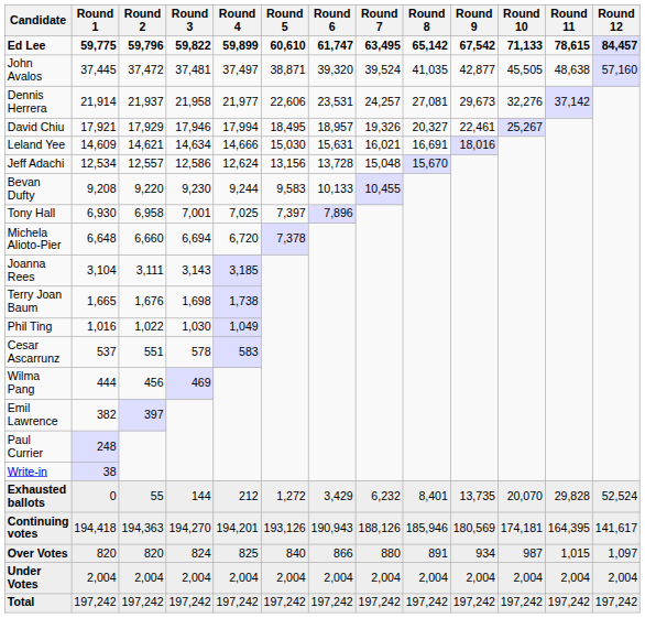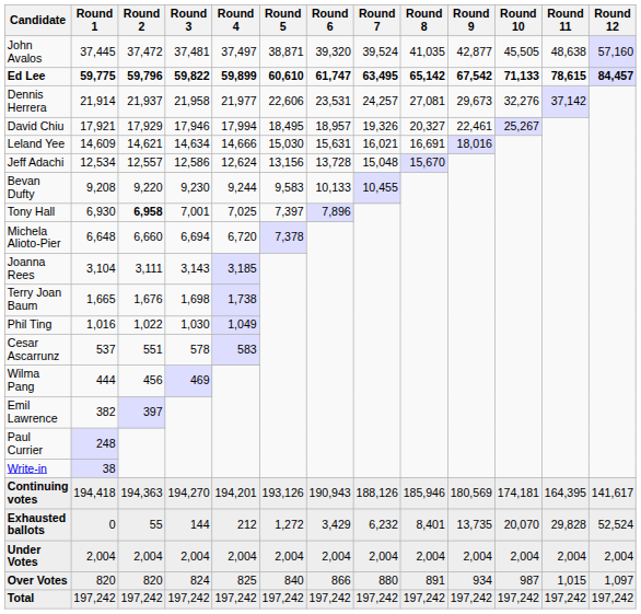 <table class="wikitable" style="text-align: right;">
 <tr>
 <th align="left">Candidate</th>
 <th>Round 1</th>
 <th>Round 2</th>
 <th>Round 3</th>
 <th>Round 4</th>
 <th>Round 5</th>
 <th>Round 6</th>
 <th>Round 7</th>
 <th>Round 8</th>
 <th>Round 9</th>
 <th>Round 10</th>
 <th>Round 11</th>
 <th>Round 12</th>
 </tr>
 <tr>
+<td align="left">John Avalos</td>
+<td>37,445</td>
+<td>37,472</td>
+<td>37,481</td>
+<td>37,497</td>
+<td>38,871</td>
+<td>39,320</td>
+<td>39,524</td>
+<td>41,035</td>
+<td>42,877</td>
+<td>45,505</td>
+<td>48,638</td>
+<td bgcolor="#ddddff">57,160</td>
+</tr>
+<tr>
 <td align="left"><strong>Ed Lee</strong></td>
 <td><strong>59,775</strong></td>
 <td><strong>59,796</strong></td>
 <td><strong>59,822</strong></td>
 <td><strong>59,899</strong></td>
 <td><strong>60,610</strong></td>
 <td><strong>61,747</strong></td>
 <td><strong>63,495</strong></td>
 <td><strong>65,142</strong></td>
 <td><strong>67,542</strong></td>
 <td><strong>71,133</strong></td>
 <td><strong>78,615</strong></td>
 <td bgcolor="#ddddff"><strong>84,457</strong></td>
-</tr>
-<tr>
-<td align="left">John Avalos</td>
-<td>37,445</td>
-<td>37,472</td>
-<td>37,481</td>
-<td>37,497</td>
-<td>38,871</td>
-<td>39,320</td>
-<td>39,524</td>
-<td>41,035</td>
-<td>42,877</td>
-<td>45,505</td>
-<td>48,638</td>
-<td bgcolor="#ddddff">57,160</td>
 </tr>
 <tr>
 <td align="left">Dennis Herrera</td>
 <td>21,914</td>
 <td>21,937</td>
 <td>21,958</td>
 <td>21,977</td>
 <td>22,606</td>
 <td>23,531</td>
 <td>24,257</td>
 <td>27,081</td>
 <td>29,673</td>
 <td>32,276</td>
 <td bgcolor="#ddddff">37,142</td>
 <td rowspan="15"></td>
 </tr>
 <tr>
 <td align="left">David Chiu</td>
 <td>17,921</td>
 <td>17,929</td>
 <td>17,946</td>
 <td>17,994</td>
 <td>18,495</td>
 <td>18,957</td>
 <td>19,326</td>
 <td>20,327</td>
 <td>22,461</td>
 <td bgcolor="#ddddff">25,267</td>
 <td rowspan="14"></td>
 </tr>
 <tr>
 <td align="left">Leland Yee</td>
 <td>14,609</td>
 <td>14,621</td>
 <td>14,634</td>
 <td>14,666</td>
 <td>15,030</td>
 <td>15,631</td>
 <td>16,021</td>
 <td>16,691</td>
 <td bgcolor="#ddddff">18,016</td>
 <td rowspan="13"></td>
 </tr>
 <tr>
 <td align="left">Jeff Adachi</td>
 <td>12,534</td>
 <td>12,557</td>
 <td>12,586</td>
 <td>12,624</td>
 <td>13,156</td>
 <td>13,728</td>
 <td>15,048</td>
 <td bgcolor="#ddddff">15,670</td>
 <td rowspan="12"></td>
 </tr>
 <tr>
 <td align="left">Bevan Dufty</td>
 <td>9,208</td>
 <td>9,220</td>
 <td>9,230</td>
 <td>9,244</td>
 <td>9,583</td>
 <td>10,133</td>
 <td bgcolor="#ddddff">10,455</td>
 <td rowspan="11"></td>
 </tr>
 <tr>
 <td align="left">Tony Hall</td>
 <td>6,930</td>
-<td>6,958</td>
+<td><strong>6,958</strong></td>
 <td>7,001</td>
 <td>7,025</td>
 <td>7,397</td>
 <td bgcolor="#ddddff">7,896</td>
 <td rowspan="10"></td>
 </tr>
 <tr>
 <td align="left">Michela Alioto-Pier</td>
 <td>6,648</td>
 <td>6,660</td>
 <td>6,694</td>
 <td>6,720</td>
 <td bgcolor="#ddddff">7,378</td>
 <td rowspan="9"></td>
 </tr>
 <tr>
 <td align="left">Joanna Rees</td>
 <td>3,104</td>
 <td>3,111</td>
 <td>3,143</td>
 <td bgcolor="#ddddff">3,185</td>
 <td rowspan="8"></td>
 </tr>
 <tr>
 <td align="left">Terry Joan Baum</td>
 <td>1,665</td>
 <td>1,676</td>
 <td>1,698</td>
 <td bgcolor="#ddddff">1,738</td>
 </tr>
 <tr>
 <td align="left">Phil Ting</td>
 <td>1,016</td>
 <td>1,022</td>
 <td>1,030</td>
 <td bgcolor="#ddddff">1,049</td>
 </tr>
 <tr>
 <td align="left">Cesar Ascarrunz</td>
 <td>537</td>
 <td>551</td>
 <td>578</td>
 <td bgcolor="#ddddff">583</td>
 </tr>
 <tr>
 <td align="left">Wilma Pang</td>
 <td>444</td>
 <td>456</td>
 <td bgcolor="#ddddff">469</td>
 <td rowspan="4"></td>
 </tr>
 <tr>
 <td align="left">Emil Lawrence</td>
 <td>382</td>
 <td bgcolor="#ddddff">397</td>
 <td rowspan ="3"></td>
 </tr>
 <tr>
 <td align="left">Paul Currier</td>
 <td bgcolor="#ddddff">248</td>
 <td rowspan="2"></td>
 </tr>
 <tr>
 <td align="left"><a href='#'>Write-in</a></td>
 <td bgcolor="#ddddff">38</td>
 </tr>
 <tr bgcolor="#EEEEEE">
+<td align="left"><strong>Continuing votes</strong></td>
+<td>194,418</td>
+<td>194,363</td>
+<td>194,270</td>
+<td>194,201</td>
+<td>193,126</td>
+<td>190,943</td>
+<td>188,126</td>
+<td>185,946</td>
+<td>180,569</td>
+<td>174,181</td>
+<td>164,395</td>
+<td>141,617</td>
+</tr>
+<tr bgcolor="#EEEEEE">
 <td align="left"><strong>Exhausted ballots</strong></td>
 <td>0</td>
 <td>55</td>
 <td>144</td>
 <td>212</td>
 <td>1,272</td>
 <td>3,429</td>
 <td>6,232</td>
 <td>8,401</td>
 <td>13,735</td>
 <td>20,070</td>
 <td>29,828</td>
 <td>52,524</td>
 </tr>
 <tr bgcolor="#EEEEEE">
-<td align="left"><strong>Continuing votes</strong></td>
-<td>194,418</td>
-<td>194,363</td>
-<td>194,270</td>
-<td>194,201</td>
-<td>193,126</td>
-<td>190,943</td>
-<td>188,126</td>
-<td>185,946</td>
-<td>180,569</td>
-<td>174,181</td>
-<td>164,395</td>
-<td>141,617</td>
+<td align="left"><strong>Under Votes</strong></td>
+<td>2,004</td>
+<td>2,004</td>
+<td>2,004</td>
+<td>2,004</td>
+<td>2,004</td>
+<td>2,004</td>
+<td>2,004</td>
+<td>2,004</td>
+<td>2,004</td>
+<td>2,004</td>
+<td>2,004</td>
+<td>2,004</td>
 </tr>
 <tr bgcolor="#EEEEEE">
 <td align="left"><strong>Over Votes</strong></td>
 <td>820</td>
 <td>820</td>
 <td>824</td>
 <td>825</td>
 <td>840</td>
 <td>866</td>
 <td>880</td>
 <td>891</td>
 <td>934</td>
 <td>987</td>
 <td>1,015</td>
 <td>1,097</td>
 </tr>
 <tr bgcolor="#EEEEEE">
-<td align="left"><strong>Under Votes</strong></td>
-<td>2,004</td>
-<td>2,004</td>
-<td>2,004</td>
-<td>2,004</td>
-<td>2,004</td>
-<td>2,004</td>
-<td>2,004</td>
-<td>2,004</td>
-<td>2,004</td>
-<td>2,004</td>
-<td>2,004</td>
-<td>2,004</td>
-</tr>
-<tr bgcolor="#EEEEEE">
 <td align="left"><strong>Total</strong></td>
 <td>197,242</td>
 <td>197,242</td>
 <td>197,242</td>
 <td>197,242</td>
 <td>197,242</td>
 <td>197,242</td>
 <td>197,242</td>
 <td>197,242</td>
 <td>197,242</td>
 <td>197,242</td>
 <td>197,242</td>
 <td>197,242</td>
 </tr>
 </table>
